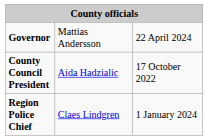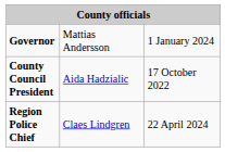 <table border="1" cellpadding="4" cellspacing="0"  style="float:right; width:300px; margin:0.5em; background:#f9f9f9; border:1px #aaa solid; border-collapse:collapse; font-size:95%;">
 <tr>
 <td colspan=3 style="background:#ccc; text-align:center;"><strong>County officials</strong></td>
 </tr>
 <tr>
 <td style="width:25%;"><strong>Governor</strong></td>
 <td>Mattias Andersson</td>
-<td>22 April 2024</td>
+<td>1 January 2024</td>
 </tr>
 <tr>
 <td><strong>County Council President</strong></td>
 <td><a href='#'>Aida Hadzialic</a></td>
 <td>17 October 2022</td>
 </tr>
 <tr>
 <td><strong>Region Police Chief</strong></td>
 <td><a href='#'>Claes Lindgren</a></td>
-<td>1 January 2024</td>
+<td>22 April 2024</td>
 </tr>
 </table>
